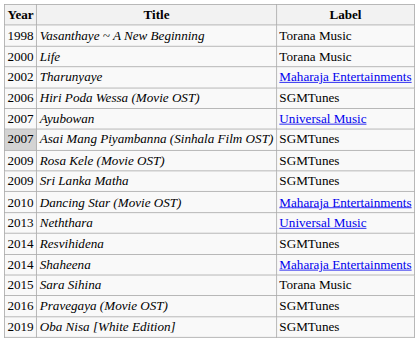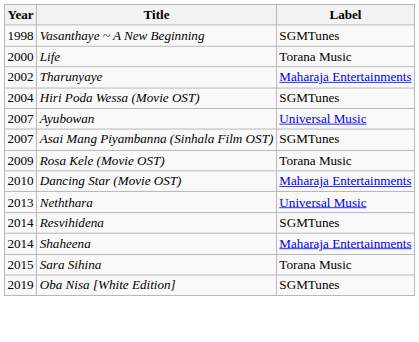 <table class="wikitable sortable">
 <tr>
 <th>Year</th>
 <th>Title</th>
 <th>Label</th>
 </tr>
 <tr>
 <td>1998</td>
 <td><em>Vasanthaye ~ A New Beginning</em></td>
-<td>Torana Music</td>
+<td>SGMTunes</td>
 </tr>
 <tr>
 <td>2000</td>
 <td><em>Life</em></td>
 <td>Torana Music</td>
 </tr>
 <tr>
 <td>2002</td>
 <td><em>Tharunyaye</em></td>
 <td><a href='#'>Maharaja Entertainments</a></td>
 </tr>
 <tr>
-<td>2006</td>
+<td>2004</td>
 <td><em>Hiri Poda Wessa (Movie OST)</em></td>
 <td>SGMTunes</td>
 </tr>
 <tr>
 <td>2007</td>
 <td><em>Ayubowan</em></td>
 <td><a href='#'>Universal Music</a></td>
 </tr>
 <tr>
-<td style="background: lightgrey;">2007</td>
+<td>2007</td>
 <td><em>Asai Mang Piyambanna (Sinhala Film OST) </em></td>
 <td>SGMTunes</td>
 </tr>
 <tr>
 <td>2009</td>
 <td><em>Rosa Kele (Movie OST)</em></td>
-<td>SGMTunes</td>
-</tr>
-<tr>
-<td>2009</td>
-<td><em>Sri Lanka Matha</em></td>
-<td>SGMTunes</td>
+<td>Torana Music</td>
 </tr>
 <tr>
 <td>2010</td>
 <td><em>Dancing Star (Movie OST)</em></td>
 <td><a href='#'>Maharaja Entertainments</a></td>
 </tr>
 <tr>
 <td>2013</td>
 <td><em>Neththara</em></td>
 <td><a href='#'>Universal Music</a></td>
 </tr>
 <tr>
 <td>2014</td>
 <td><em>Resvihidena</em></td>
 <td>SGMTunes</td>
 </tr>
 <tr>
 <td>2014</td>
 <td><em>Shaheena</em></td>
 <td><a href='#'>Maharaja Entertainments</a></td>
 </tr>
 <tr>
 <td>2015</td>
 <td><em>Sara Sihina</em></td>
 <td>Torana Music</td>
 </tr>
 <tr>
-<td>2016</td>
-<td><em>Pravegaya (Movie OST)</em></td>
-<td>SGMTunes</td>
-</tr>
-<tr>
 <td>2019</td>
 <td><em>Oba Nisa [White Edition]</em></td>
 <td>SGMTunes</td>
 </tr>
 </table>
